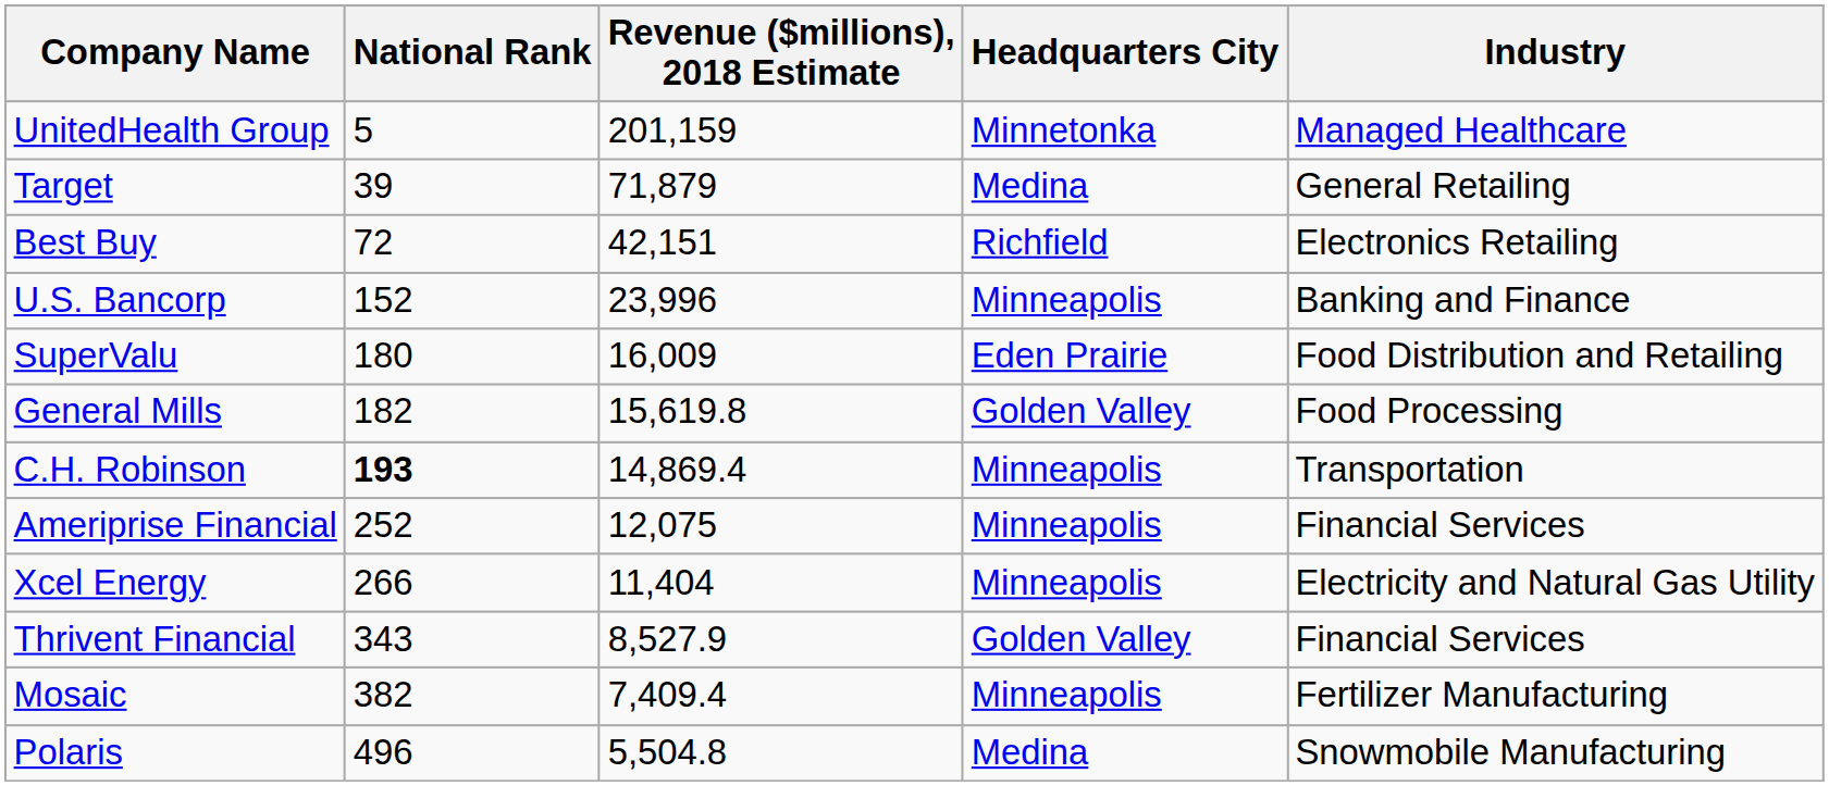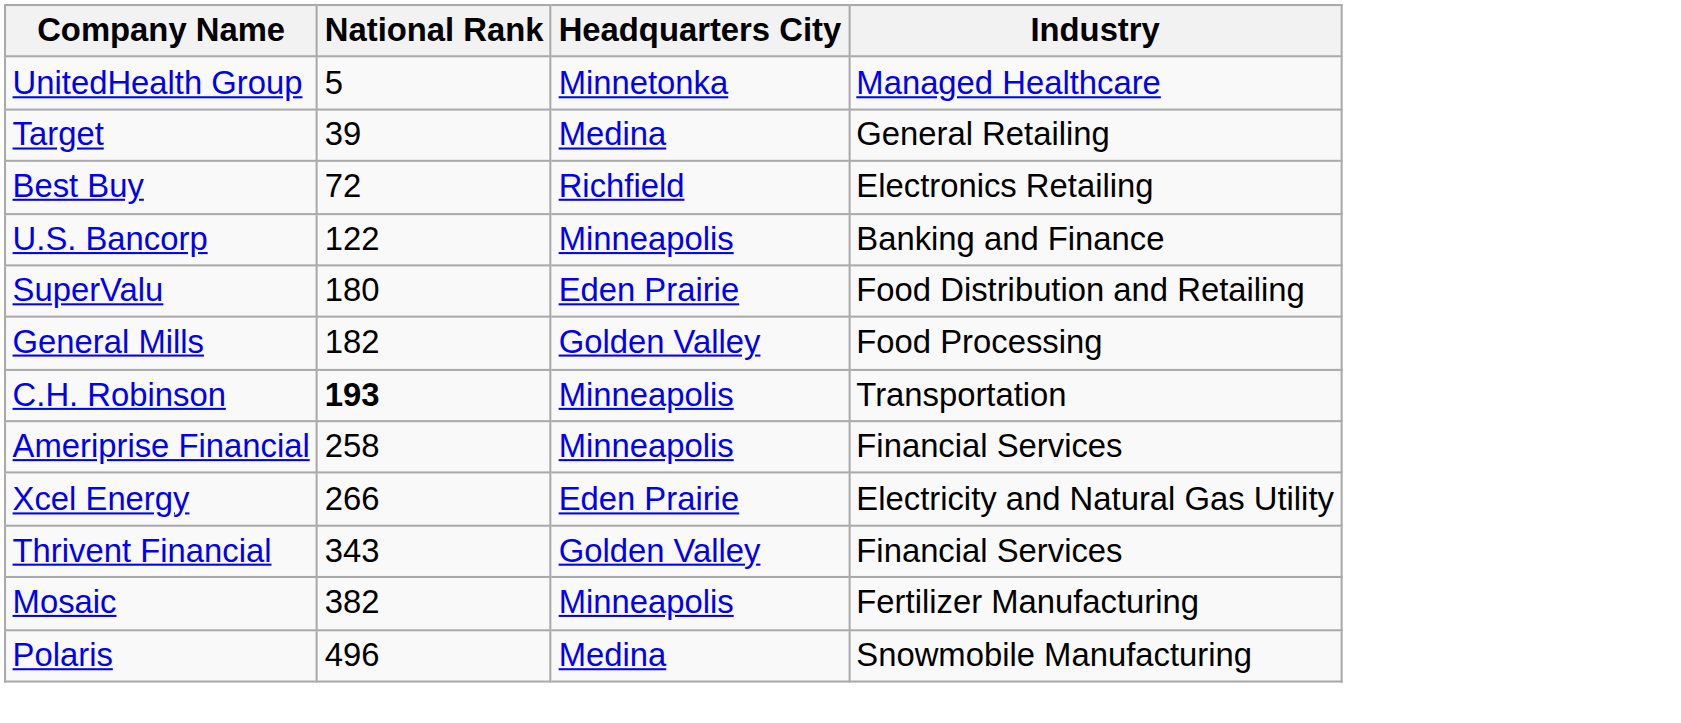 <table class="wikitable">
 <tr>
 <th>Company Name</th>
 <th>National Rank</th>
-<th>Revenue ($millions),<br>2018 Estimate</th>
 <th>Headquarters City</th>
 <th>Industry</th>
 </tr>
 <tr>
 <td><a href='#'>UnitedHealth Group</a></td>
 <td>5</td>
-<td>201,159</td>
 <td><a href='#'>Minnetonka</a></td>
 <td><a href='#'>Managed Healthcare</a></td>
 </tr>
 <tr>
 <td><a href='#'>Target</a></td>
 <td>39</td>
-<td>71,879</td>
 <td><a href='#'>Medina</a></td>
 <td>General Retailing</td>
 </tr>
 <tr>
 <td><a href='#'>Best Buy</a></td>
 <td>72</td>
-<td>42,151</td>
 <td><a href='#'>Richfield</a></td>
 <td>Electronics Retailing</td>
 </tr>
 <tr>
 <td><a href='#'>U.S. Bancorp</a></td>
-<td>152</td>
-<td>23,996</td>
+<td>122</td>
 <td><a href='#'>Minneapolis</a></td>
 <td>Banking and Finance</td>
 </tr>
 <tr>
 <td><a href='#'>SuperValu</a></td>
 <td>180</td>
-<td>16,009</td>
 <td><a href='#'>Eden Prairie</a></td>
 <td>Food Distribution and Retailing</td>
 </tr>
 <tr>
 <td><a href='#'>General Mills</a></td>
 <td>182</td>
-<td>15,619.8</td>
 <td><a href='#'>Golden Valley</a></td>
 <td>Food Processing</td>
 </tr>
 <tr>
 <td><a href='#'>C.H. Robinson</a></td>
 <td><strong>193</strong></td>
-<td>14,869.4</td>
 <td><a href='#'>Minneapolis</a></td>
 <td>Transportation</td>
 </tr>
 <tr>
 <td><a href='#'>Ameriprise Financial</a></td>
-<td>252</td>
-<td>12,075</td>
+<td>258</td>
 <td><a href='#'>Minneapolis</a></td>
 <td>Financial Services</td>
 </tr>
 <tr>
 <td><a href='#'>Xcel Energy</a></td>
 <td>266</td>
-<td>11,404</td>
-<td><a href='#'>Minneapolis</a></td>
+<td><a href='#'>Eden Prairie</a></td>
 <td>Electricity and Natural Gas Utility</td>
 </tr>
 <tr>
 <td><a href='#'>Thrivent Financial</a></td>
 <td>343</td>
-<td>8,527.9</td>
 <td><a href='#'>Golden Valley</a></td>
 <td>Financial Services</td>
 </tr>
 <tr>
 <td><a href='#'>Mosaic</a></td>
 <td>382</td>
-<td>7,409.4</td>
 <td><a href='#'>Minneapolis</a></td>
 <td>Fertilizer Manufacturing</td>
 </tr>
 <tr>
 <td><a href='#'>Polaris</a></td>
 <td>496</td>
-<td>5,504.8</td>
 <td><a href='#'>Medina</a></td>
 <td>Snowmobile Manufacturing</td>
 </tr>
 </table>
